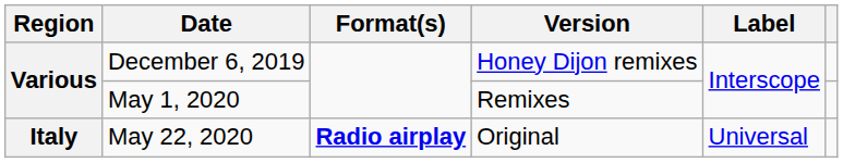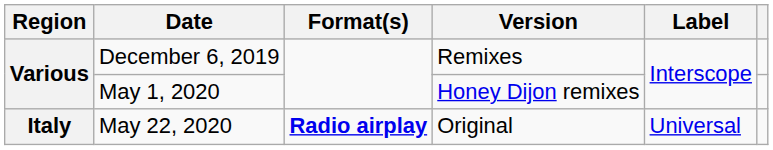 <table class="wikitable plainrowheaders">
 <tr>
 <th scope="col">Region</th>
 <th scope="col">Date</th>
 <th scope="col">Format(s)</th>
 <th scope="col">Version</th>
 <th scope="col">Label</th>
 <th scope="col"></th>
 </tr>
 <tr>
 <th scope="row" rowspan="2">Various</th>
 <td>December 6, 2019</td>
 <td rowspan="2"></td>
-<td><a href='#'>Honey Dijon</a> remixes</td>
+<td>Remixes</td>
 <td rowspan="2"><a href='#'>Interscope</a></td>
 <td style="text-align:center;"></td>
 </tr>
 <tr>
 <td>May 1, 2020</td>
-<td>Remixes</td>
+<td><a href='#'>Honey Dijon</a> remixes</td>
 <td style="text-align:center;"></td>
 </tr>
 <tr>
 <th scope="row">Italy</th>
 <td>May 22, 2020</td>
 <td><strong><a href='#'>Radio airplay</a></strong></td>
 <td>Original</td>
 <td><a href='#'>Universal</a></td>
 <td style="text-align:center;"></td>
 </tr>
 </table>
